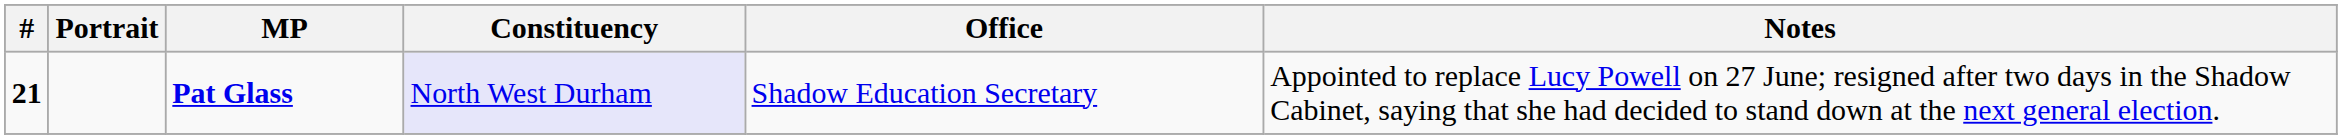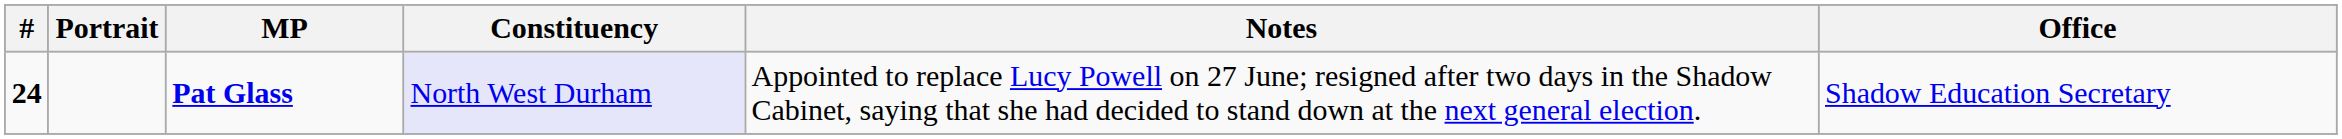 <table class="wikitable">
 <tr>
 <th>#</th>
 <th>Portrait</th>
 <th scope="col" style="width: 120px;">MP</th>
 <th scope="col" style="width: 175px;">Constituency</th>
+<th>Notes</th>
 <th scope="col" style="width: 270px;">Office</th>
-<th>Notes</th>
 </tr>
 <tr>
-<td><strong>21</strong></td>
+<td><strong>24</strong></td>
 <td></td>
 <td><strong><a href='#'>Pat Glass</a></strong></td>
 <td style="background: lavender;"><a href='#'>North West Durham</a></td>
+<td>Appointed to replace <a href='#'>Lucy Powell</a> on 27 June; resigned after two days in the Shadow Cabinet, saying that she had decided to stand down at the <a href='#'>next general election</a>.</td>
 <td><a href='#'>Shadow Education Secretary</a></td>
-<td>Appointed to replace <a href='#'>Lucy Powell</a> on 27 June; resigned after two days in the Shadow Cabinet, saying that she had decided to stand down at the <a href='#'>next general election</a>.</td>
 </tr>
 </table>
